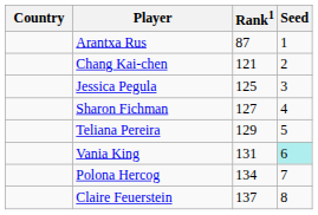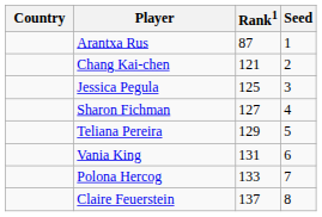 <table class="sortable wikitable">
 <tr>
 <th width="70">Country</th>
 <th width="175">Player</th>
 <th>Rank<sup>1</sup></th>
 <th>Seed</th>
 </tr>
 <tr>
 <td></td>
 <td><a href='#'>Arantxa Rus</a></td>
 <td>87</td>
 <td>1</td>
 </tr>
 <tr>
 <td></td>
 <td><a href='#'>Chang Kai-chen</a></td>
 <td>121</td>
 <td>2</td>
 </tr>
 <tr>
 <td></td>
 <td><a href='#'>Jessica Pegula</a></td>
 <td>125</td>
 <td>3</td>
 </tr>
 <tr>
 <td></td>
 <td><a href='#'>Sharon Fichman</a></td>
 <td>127</td>
 <td>4</td>
 </tr>
 <tr>
 <td></td>
 <td><a href='#'>Teliana Pereira</a></td>
 <td>129</td>
 <td>5</td>
 </tr>
 <tr>
 <td></td>
 <td><a href='#'>Vania King</a></td>
 <td>131</td>
-<td style="background: paleturquoise;">6</td>
+<td>6</td>
 </tr>
 <tr>
 <td></td>
 <td><a href='#'>Polona Hercog</a></td>
-<td>134</td>
+<td>133</td>
 <td>7</td>
 </tr>
 <tr>
 <td></td>
 <td><a href='#'>Claire Feuerstein</a></td>
 <td>137</td>
 <td>8</td>
 </tr>
 </table>
